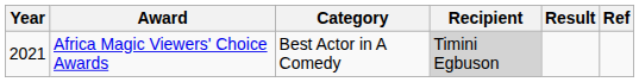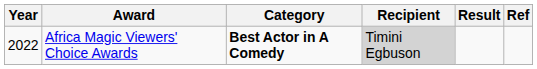 <table class="wikitable">
 <tr>
 <th>Year</th>
 <th>Award</th>
 <th>Category</th>
 <th>Recipient</th>
 <th>Result</th>
 <th>Ref</th>
 </tr>
 <tr>
-<td>2021</td>
+<td>2022</td>
 <td><a href='#'>Africa Magic Viewers' Choice Awards</a></td>
-<td>Best Actor in A Comedy</td>
+<td><strong>Best Actor in A Comedy</strong></td>
 <td style="background: lightgrey;">Timini Egbuson</td>
 <td></td>
 <td></td>
 </tr>
 </table>
